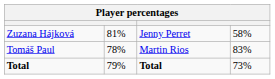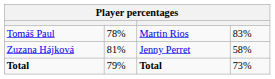 <table class="wikitable">
 <tr>
 <th colspan=4 width=400>Player percentages</th>
 </tr>
 <tr>
 <th colspan=2 width=200 style="white-space:nowrap;"></th>
 <th colspan=2 width=200 style="white-space:nowrap;"></th>
 </tr>
 <tr>
+<td><a href='#'>Tomáš Paul</a></td>
+<td>78%</td>
+<td><a href='#'>Martin Rios</a></td>
+<td>83%</td>
+</tr>
+<tr>
 <td><a href='#'>Zuzana Hájková</a></td>
 <td>81%</td>
 <td><a href='#'>Jenny Perret</a></td>
 <td>58%</td>
-</tr>
-<tr>
-<td><a href='#'>Tomáš Paul</a></td>
-<td>78%</td>
-<td><a href='#'>Martin Rios</a></td>
-<td>83%</td>
 </tr>
 <tr>
 <td><strong>Total</strong></td>
 <td>79%</td>
 <td><strong>Total</strong></td>
 <td>73%</td>
 </tr>
 </table>
